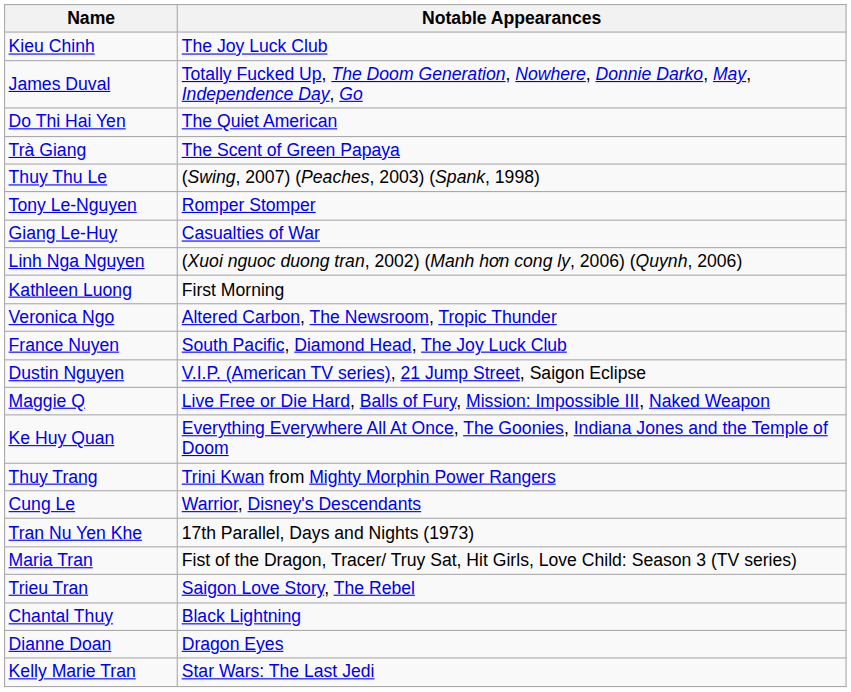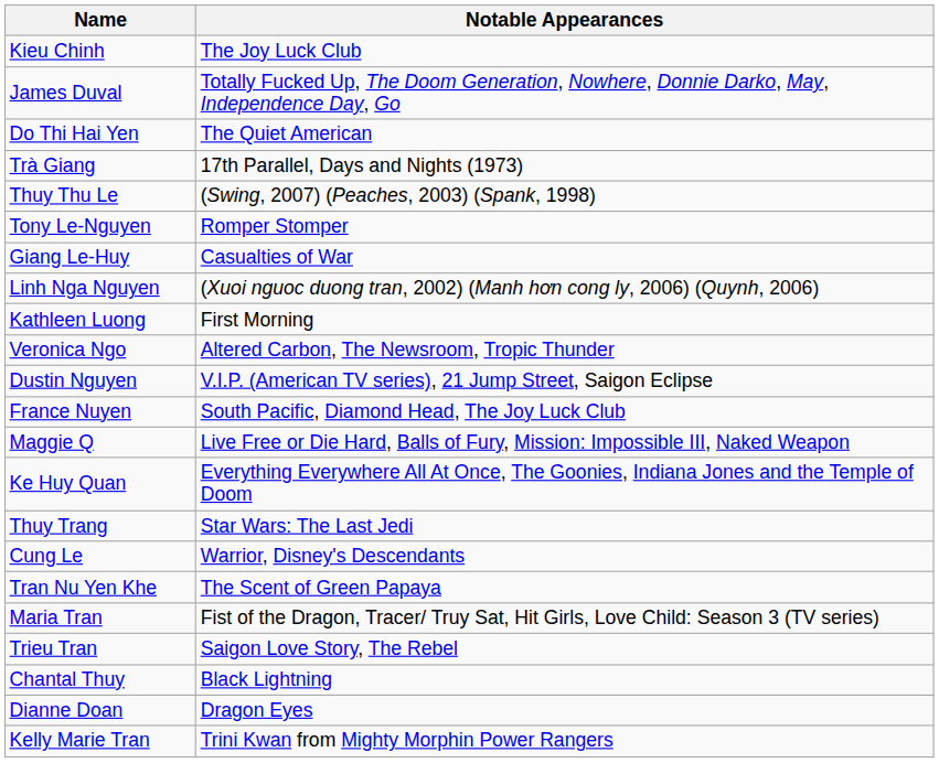 <table class="wikitable">
 <tr>
 <th bgcolor="#DDDDFF" width="150">Name</th>
 <th bgcolor="#DDDDFF" width="600">Notable Appearances<br></th>
 </tr>
 <tr>
 <td><a href='#'>Kieu Chinh</a></td>
 <td><a href='#'>The Joy Luck Club</a></td>
 </tr>
 <tr>
 <td><a href='#'>James Duval</a></td>
 <td><a href='#'>Totally Fucked Up</a>, <em><a href='#'>The Doom Generation</a></em>, <em><a href='#'>Nowhere</a></em>, <em><a href='#'>Donnie Darko</a></em>, <em><a href='#'>May</a></em>, <em><a href='#'>Independence Day</a></em>, <em><a href='#'>Go</a></em></td>
 </tr>
 <tr>
 <td><a href='#'>Do Thi Hai Yen</a></td>
 <td><a href='#'>The Quiet American</a></td>
 </tr>
 <tr>
 <td><a href='#'>Trà Giang</a></td>
-<td><a href='#'>The Scent of Green Papaya</a></td>
+<td>17th Parallel, Days and Nights (1973)</td>
 </tr>
 <tr>
 <td><a href='#'>Thuy Thu Le</a></td>
 <td>(<em>Swing</em>, 2007) (<em>Peaches</em>, 2003) (<em>Spank</em>, 1998)</td>
 </tr>
 <tr>
 <td><a href='#'>Tony Le-Nguyen</a></td>
 <td><a href='#'>Romper Stomper</a></td>
 </tr>
 <tr>
 <td><a href='#'>Giang Le-Huy</a></td>
 <td><a href='#'>Casualties of War</a></td>
 </tr>
 <tr>
 <td><a href='#'>Linh Nga Nguyen</a></td>
 <td>(<em>Xuoi nguoc duong tran</em>, 2002) (<em>Manh hơn cong ly</em>, 2006) (<em>Quynh</em>, 2006)</td>
 </tr>
 <tr>
 <td><a href='#'>Kathleen Luong</a></td>
 <td>First Morning</td>
 </tr>
 <tr>
 <td><a href='#'>Veronica Ngo</a></td>
 <td><a href='#'>Altered Carbon</a>, <a href='#'>The Newsroom</a>, <a href='#'>Tropic Thunder</a></td>
 </tr>
 <tr>
+<td><a href='#'>Dustin Nguyen</a></td>
+<td><a href='#'>V.I.P. (American TV series)</a>, <a href='#'>21 Jump Street</a>, Saigon Eclipse</td>
+</tr>
+<tr>
 <td><a href='#'>France Nuyen</a></td>
 <td><a href='#'>South Pacific</a>, <a href='#'>Diamond Head</a>, <a href='#'>The Joy Luck Club</a></td>
-</tr>
-<tr>
-<td><a href='#'>Dustin Nguyen</a></td>
-<td><a href='#'>V.I.P. (American TV series)</a>, <a href='#'>21 Jump Street</a>, Saigon Eclipse</td>
 </tr>
 <tr>
 <td><a href='#'>Maggie Q</a></td>
 <td><a href='#'>Live Free or Die Hard</a>, <a href='#'>Balls of Fury</a>, <a href='#'>Mission: Impossible III</a>, <a href='#'>Naked Weapon</a></td>
 </tr>
 <tr>
 <td><a href='#'>Ke Huy Quan</a></td>
 <td><a href='#'>Everything Everywhere All At Once</a>, <a href='#'>The Goonies</a>, <a href='#'>Indiana Jones and the Temple of Doom</a></td>
 </tr>
 <tr>
 <td><a href='#'>Thuy Trang</a></td>
-<td><a href='#'>Trini Kwan</a> from <a href='#'>Mighty Morphin Power Rangers</a></td>
+<td><a href='#'>Star Wars: The Last Jedi</a></td>
 </tr>
 <tr>
 <td><a href='#'>Cung Le</a></td>
 <td><a href='#'>Warrior</a>, <a href='#'>Disney's Descendants</a></td>
 </tr>
 <tr>
 <td><a href='#'>Tran Nu Yen Khe</a></td>
-<td>17th Parallel, Days and Nights (1973)</td>
+<td><a href='#'>The Scent of Green Papaya</a></td>
 </tr>
 <tr>
 <td><a href='#'>Maria Tran</a></td>
 <td>Fist of the Dragon, Tracer/ Truy Sat, Hit Girls, Love Child: Season 3 (TV series)</td>
 </tr>
 <tr>
 <td><a href='#'>Trieu Tran</a></td>
 <td><a href='#'>Saigon Love Story</a>, <a href='#'>The Rebel</a></td>
 </tr>
 <tr>
 <td><a href='#'>Chantal Thuy</a></td>
 <td><a href='#'>Black Lightning</a></td>
 </tr>
 <tr>
 <td><a href='#'>Dianne Doan</a></td>
 <td><a href='#'>Dragon Eyes</a></td>
 </tr>
 <tr>
 <td><a href='#'>Kelly Marie Tran</a></td>
-<td><a href='#'>Star Wars: The Last Jedi</a></td>
+<td><a href='#'>Trini Kwan</a> from <a href='#'>Mighty Morphin Power Rangers</a></td>
 </tr>
 </table>
